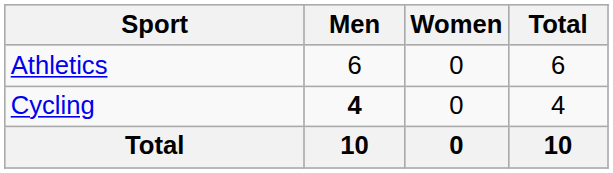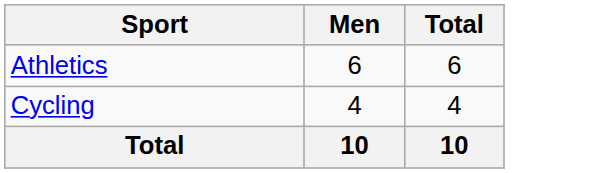 <table class="wikitable sortable" style="text-align:center;">
 <tr>
 <th width=180>Sport</th>
 <th width=55>Men</th>
-<th width=55>Women</th>
 <th width=55>Total</th>
 </tr>
 <tr>
 <td align=left><a href='#'>Athletics</a></td>
 <td>6</td>
-<td>0</td>
 <td>6</td>
 </tr>
 <tr>
 <td align=left><a href='#'>Cycling</a></td>
-<td><strong>4</strong></td>
-<td>0</td>
+<td>4</td>
 <td>4</td>
 </tr>
 <tr>
 <th>Total</th>
 <th>10</th>
-<th>0</th>
 <th>10</th>
 </tr>
 </table>
